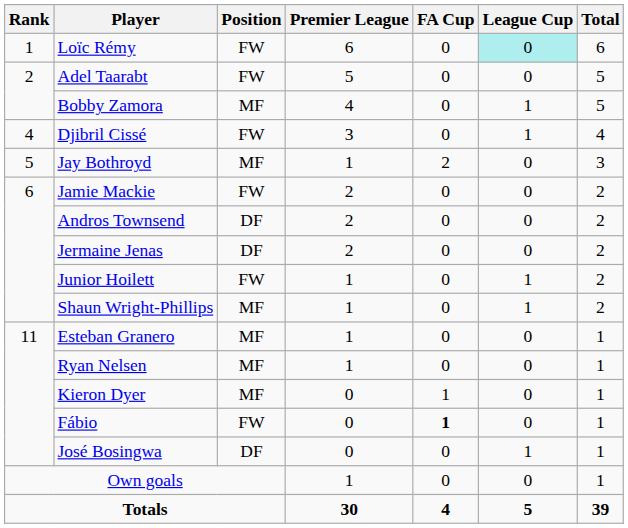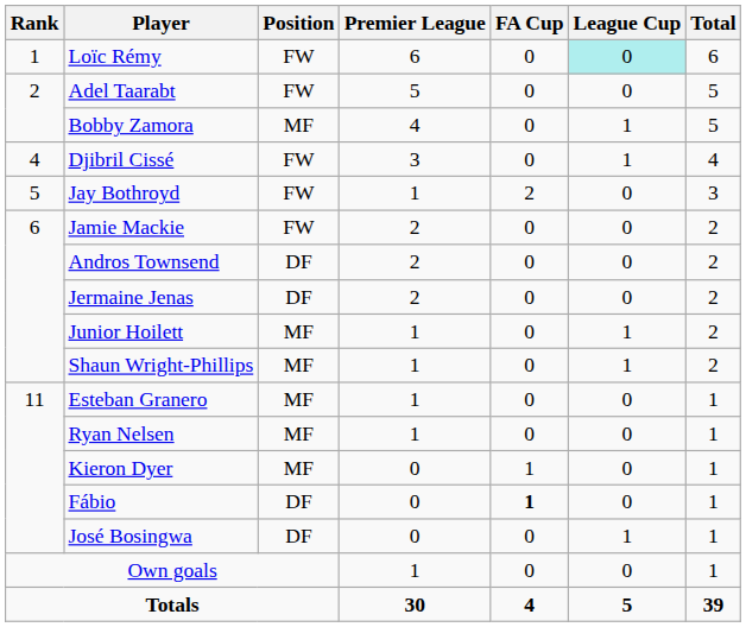 <table class="wikitable" style="font-size: 95%; text-align: center;">
 <tr>
 <th>Rank</th>
 <th>Player</th>
 <th>Position</th>
 <th>Premier League</th>
 <th>FA Cup</th>
 <th>League Cup</th>
 <th>Total</th>
 </tr>
 <tr>
 <td>1</td>
 <td align=left> <a href='#'>Loïc Rémy</a></td>
 <td>FW</td>
 <td>6</td>
 <td>0</td>
 <td style="background: paleturquoise;">0</td>
 <td>6</td>
 </tr>
 <tr>
 <td rowspan=2 valign=top>2</td>
 <td align=left> <a href='#'>Adel Taarabt</a></td>
 <td>FW</td>
 <td>5</td>
 <td>0</td>
 <td>0</td>
 <td>5</td>
 </tr>
 <tr>
 <td align=left> <a href='#'>Bobby Zamora</a></td>
 <td>MF</td>
 <td>4</td>
 <td>0</td>
 <td>1</td>
 <td>5</td>
 </tr>
 <tr>
 <td>4</td>
 <td align=left> <a href='#'>Djibril Cissé</a></td>
 <td>FW</td>
 <td>3</td>
 <td>0</td>
 <td>1</td>
 <td>4</td>
 </tr>
 <tr>
 <td>5</td>
 <td align=left> <a href='#'>Jay Bothroyd</a></td>
-<td>MF</td>
+<td>FW</td>
 <td>1</td>
 <td>2</td>
 <td>0</td>
 <td>3</td>
 </tr>
 <tr>
 <td rowspan=5 valign=top>6</td>
 <td align=left> <a href='#'>Jamie Mackie</a></td>
 <td>FW</td>
 <td>2</td>
 <td>0</td>
 <td>0</td>
 <td>2</td>
 </tr>
 <tr>
 <td align=left> <a href='#'>Andros Townsend</a></td>
 <td>DF</td>
 <td>2</td>
 <td>0</td>
 <td>0</td>
 <td>2</td>
 </tr>
 <tr>
 <td align=left> <a href='#'>Jermaine Jenas</a></td>
 <td>DF</td>
 <td>2</td>
 <td>0</td>
 <td>0</td>
 <td>2</td>
 </tr>
 <tr>
 <td align=left> <a href='#'>Junior Hoilett</a></td>
-<td>FW</td>
+<td>MF</td>
 <td>1</td>
 <td>0</td>
 <td>1</td>
 <td>2</td>
 </tr>
 <tr>
 <td align=left> <a href='#'>Shaun Wright-Phillips</a></td>
 <td>MF</td>
 <td>1</td>
 <td>0</td>
 <td>1</td>
 <td>2</td>
 </tr>
 <tr>
 <td rowspan=5 valign=top>11</td>
 <td align=left> <a href='#'>Esteban Granero</a></td>
 <td>MF</td>
 <td>1</td>
 <td>0</td>
 <td>0</td>
 <td>1</td>
 </tr>
 <tr>
 <td align=left> <a href='#'>Ryan Nelsen</a></td>
 <td>MF</td>
 <td>1</td>
 <td>0</td>
 <td>0</td>
 <td>1</td>
 </tr>
 <tr>
 <td align=left> <a href='#'>Kieron Dyer</a></td>
 <td>MF</td>
 <td>0</td>
 <td>1</td>
 <td>0</td>
 <td>1</td>
 </tr>
 <tr>
 <td align=left> <a href='#'>Fábio</a></td>
-<td>FW</td>
+<td>DF</td>
 <td>0</td>
 <td><strong>1</strong></td>
 <td>0</td>
 <td>1</td>
 </tr>
 <tr>
 <td align=left> <a href='#'>José Bosingwa</a></td>
 <td>DF</td>
 <td>0</td>
 <td>0</td>
 <td>1</td>
 <td>1</td>
 </tr>
 <tr>
 <td colspan="3"><a href='#'>Own goals</a></td>
 <td>1</td>
 <td>0</td>
 <td>0</td>
 <td>1</td>
 </tr>
 <tr>
 <td colspan="3"><strong>Totals</strong></td>
 <td><strong>30</strong></td>
 <td><strong>4</strong></td>
 <td><strong>5</strong></td>
 <td><strong>39</strong></td>
 </tr>
 </table>
